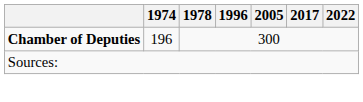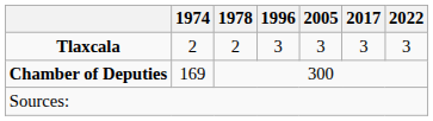 <table class="wikitable" style="text-align: center">
 <tr>
 <th></th>
 <th>1974</th>
 <th>1978</th>
 <th>1996</th>
 <th>2005</th>
 <th>2017</th>
 <th>2022</th>
 </tr>
 <tr>
+<td><strong>Tlaxcala</strong></td>
+<td>2</td>
+<td>2</td>
+<td>3</td>
+<td>3</td>
+<td>3</td>
+<td>3</td>
+</tr>
+<tr>
 <td><strong>Chamber of Deputies</strong></td>
-<td>196</td>
+<td>169</td>
 <td colspan=5>300</td>
 </tr>
 <tr>
 <td colspan=7 style="text-align: left">Sources: </td>
 </tr>
 </table>
